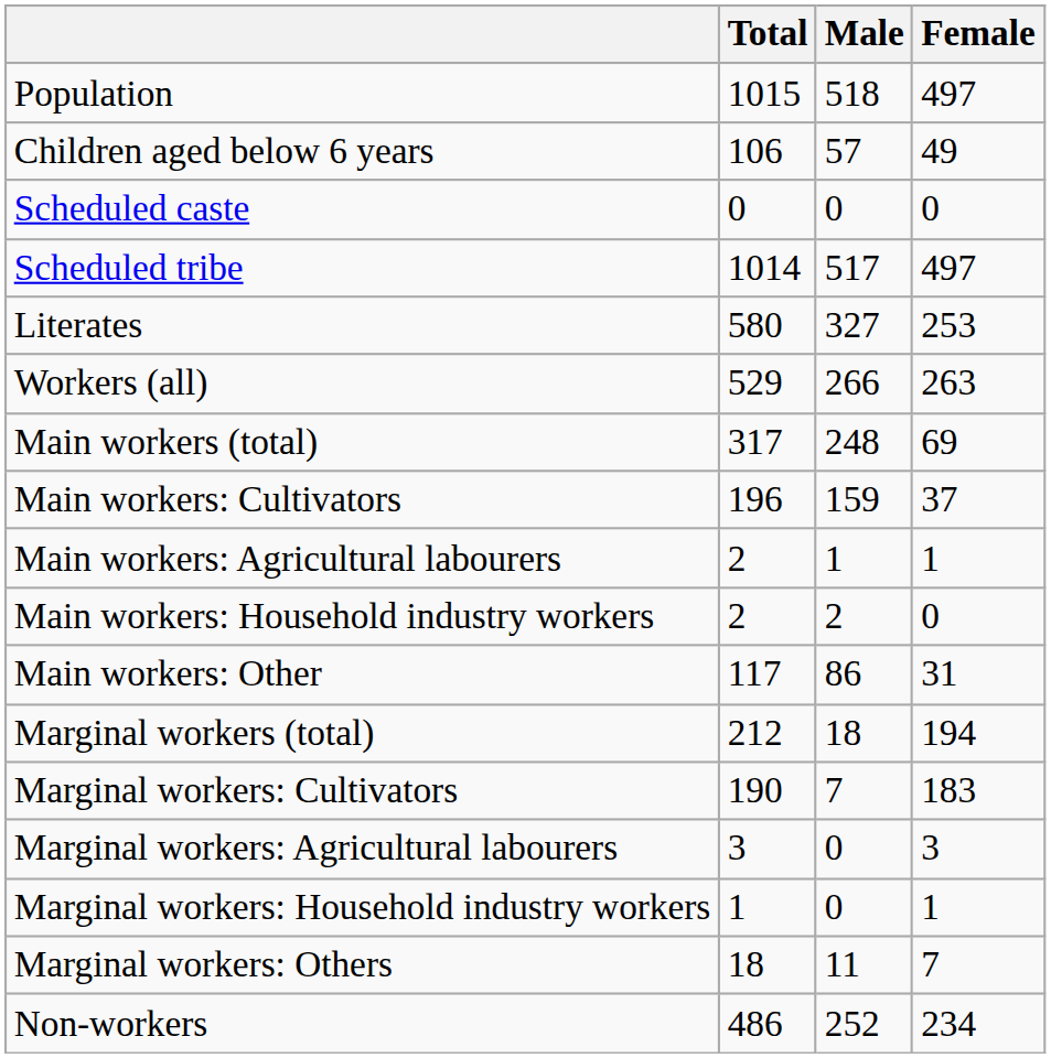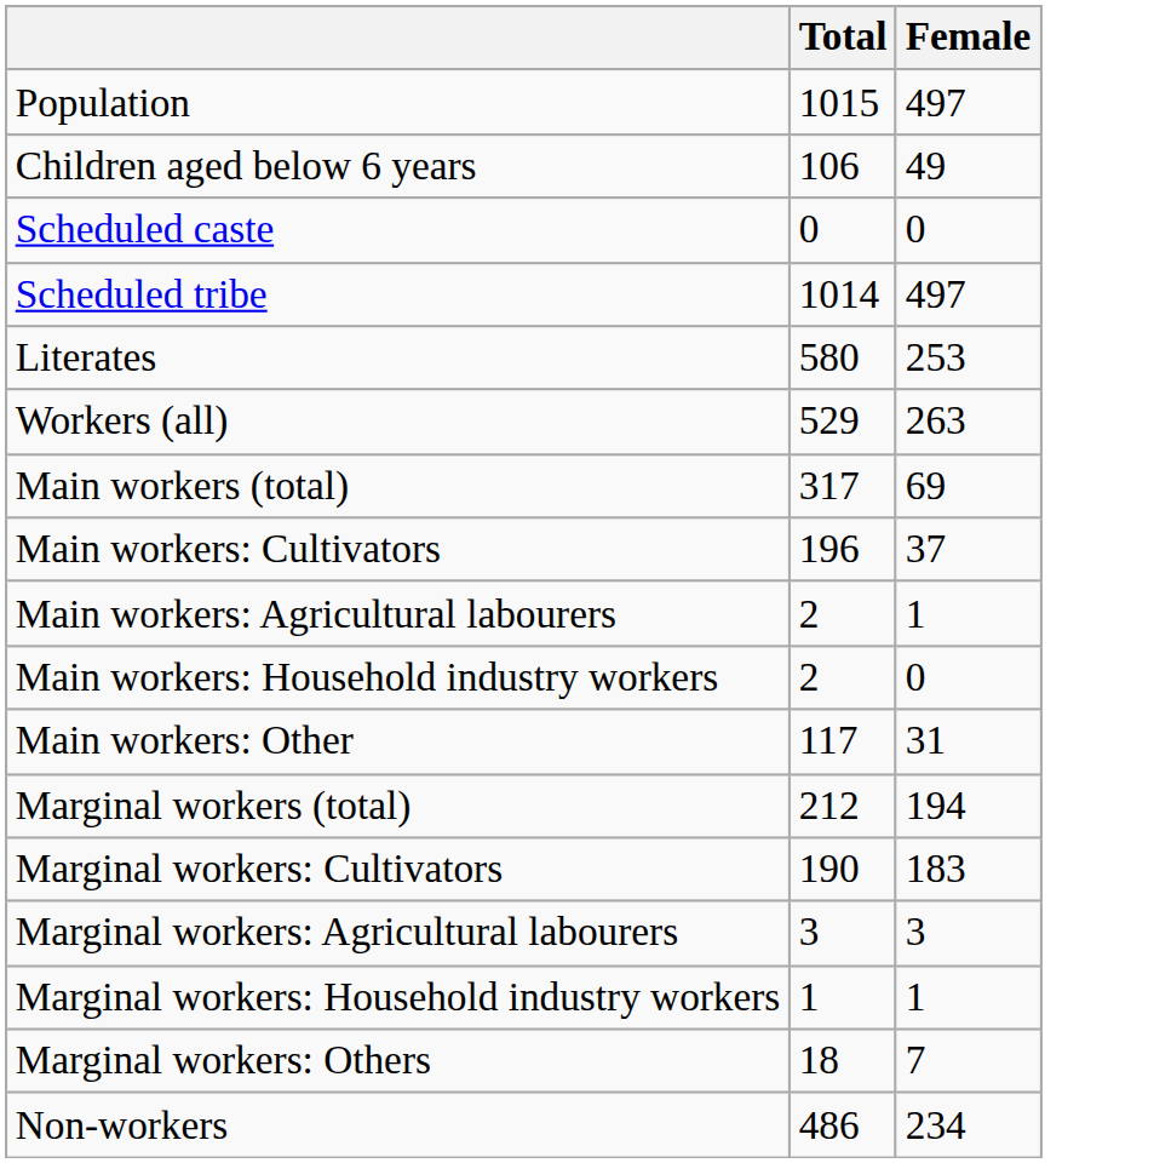 <table class="wikitable sortable">
 <tr>
 <th></th>
 <th>Total</th>
-<th>Male</th>
 <th>Female</th>
 </tr>
 <tr>
 <td>Population</td>
 <td>1015</td>
-<td>518</td>
 <td>497</td>
 </tr>
 <tr>
 <td>Children aged below 6 years</td>
 <td>106</td>
-<td>57</td>
 <td>49</td>
 </tr>
 <tr>
 <td><a href='#'>Scheduled caste</a></td>
 <td>0</td>
 <td>0</td>
-<td>0</td>
 </tr>
 <tr>
 <td><a href='#'>Scheduled tribe</a></td>
 <td>1014</td>
-<td>517</td>
 <td>497</td>
 </tr>
 <tr>
 <td>Literates</td>
 <td>580</td>
-<td>327</td>
 <td>253</td>
 </tr>
 <tr>
 <td>Workers (all)</td>
 <td>529</td>
-<td>266</td>
 <td>263</td>
 </tr>
 <tr>
 <td>Main workers (total)</td>
 <td>317</td>
-<td>248</td>
 <td>69</td>
 </tr>
 <tr>
 <td>Main workers: Cultivators</td>
 <td>196</td>
-<td>159</td>
 <td>37</td>
 </tr>
 <tr>
 <td>Main workers: Agricultural labourers</td>
 <td>2</td>
 <td>1</td>
-<td>1</td>
 </tr>
 <tr>
 <td>Main workers: Household industry workers</td>
-<td>2</td>
 <td>2</td>
 <td>0</td>
 </tr>
 <tr>
 <td>Main workers: Other</td>
 <td>117</td>
-<td>86</td>
 <td>31</td>
 </tr>
 <tr>
 <td>Marginal workers (total)</td>
 <td>212</td>
-<td>18</td>
 <td>194</td>
 </tr>
 <tr>
 <td>Marginal workers: Cultivators</td>
 <td>190</td>
-<td>7</td>
 <td>183</td>
 </tr>
 <tr>
 <td>Marginal workers: Agricultural labourers</td>
 <td>3</td>
-<td>0</td>
 <td>3</td>
 </tr>
 <tr>
 <td>Marginal workers: Household industry workers</td>
 <td>1</td>
-<td>0</td>
 <td>1</td>
 </tr>
 <tr>
 <td>Marginal workers: Others</td>
 <td>18</td>
-<td>11</td>
 <td>7</td>
 </tr>
 <tr>
 <td>Non-workers</td>
 <td>486</td>
-<td>252</td>
 <td>234</td>
 </tr>
 </table>
